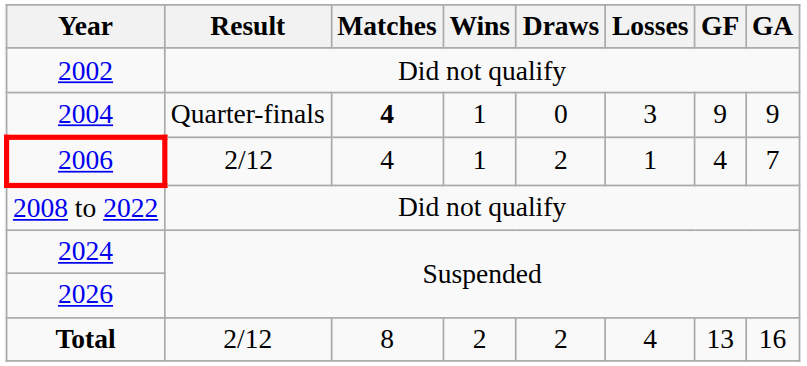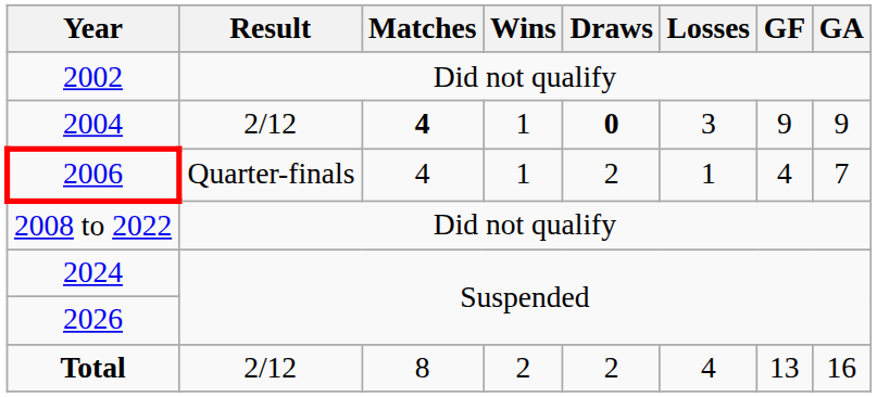 <table class="wikitable" style="text-align: center;">
 <tr>
 <th>Year</th>
 <th>Result</th>
 <th>Matches</th>
 <th>Wins</th>
 <th>Draws</th>
 <th>Losses</th>
 <th>GF</th>
 <th>GA</th>
 </tr>
 <tr>
 <td> <a href='#'>2002</a></td>
 <td colspan=8>Did not qualify</td>
 </tr>
 <tr>
 <td> <a href='#'>2004</a></td>
-<td>Quarter-finals</td>
+<td>2/12</td>
 <td><strong>4</strong></td>
 <td>1</td>
-<td>0</td>
+<td><strong>0</strong></td>
 <td>3</td>
 <td>9</td>
 <td>9</td>
 </tr>
 <tr>
 <td style="border: 3px solid red"> <a href='#'>2006</a></td>
-<td>2/12</td>
+<td>Quarter-finals</td>
 <td>4</td>
 <td>1</td>
 <td>2</td>
 <td>1</td>
 <td>4</td>
 <td>7</td>
 </tr>
 <tr>
 <td> <a href='#'>2008</a> to  <a href='#'>2022</a></td>
 <td colspan=8>Did not qualify</td>
 </tr>
 <tr>
 <td> <a href='#'>2024</a></td>
 <td colspan=8 rowspan=2>Suspended</td>
 </tr>
 <tr>
 <td> <a href='#'>2026</a></td>
 </tr>
 <tr>
 <td><strong>Total</strong></td>
 <td>2/12</td>
 <td>8</td>
 <td>2</td>
 <td>2</td>
 <td>4</td>
 <td>13</td>
 <td>16</td>
 </tr>
 </table>
